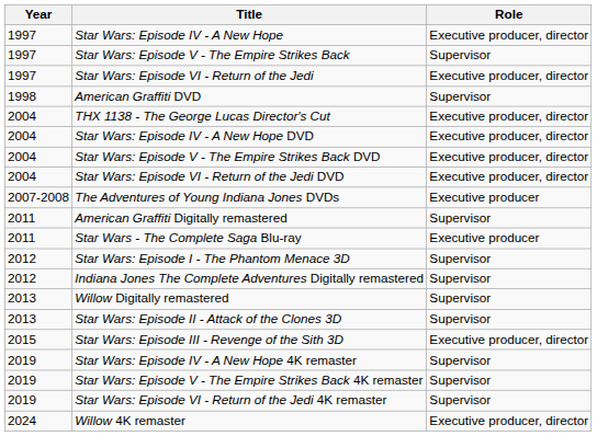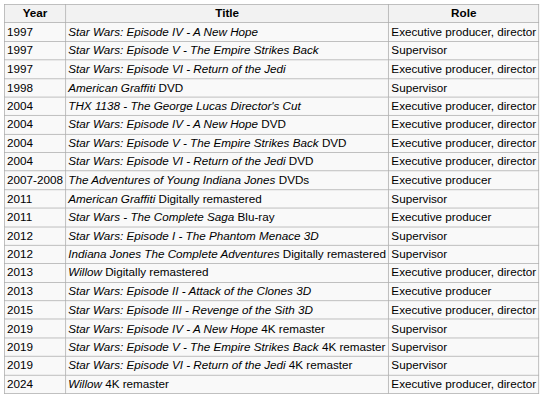 <table class="wikitable sortable">
 <tr>
 <th>Year</th>
 <th>Title</th>
 <th>Role</th>
 </tr>
 <tr>
 <td>1997</td>
 <td><em>Star Wars: Episode IV - A New Hope</em></td>
 <td>Executive producer, director</td>
 </tr>
 <tr>
 <td>1997</td>
 <td><em>Star Wars: Episode V - The Empire Strikes Back</em></td>
 <td>Supervisor</td>
 </tr>
 <tr>
 <td>1997</td>
 <td><em>Star Wars: Episode VI - Return of the Jedi</em></td>
 <td>Executive producer, director</td>
 </tr>
 <tr>
 <td>1998</td>
 <td><em>American Graffiti</em> DVD</td>
 <td>Supervisor</td>
 </tr>
 <tr>
 <td>2004</td>
 <td><em>THX 1138 - The George Lucas Director's Cut</em></td>
 <td>Executive producer, director</td>
 </tr>
 <tr>
 <td>2004</td>
 <td><em>Star Wars: Episode IV - A New Hope</em> DVD</td>
 <td>Executive producer, director</td>
 </tr>
 <tr>
 <td>2004</td>
 <td><em>Star Wars: Episode V - The Empire Strikes Back</em> DVD</td>
 <td>Executive producer, director</td>
 </tr>
 <tr>
 <td>2004</td>
 <td><em>Star Wars: Episode VI - Return of the Jedi</em> DVD</td>
 <td>Executive producer, director</td>
 </tr>
 <tr>
 <td>2007-2008</td>
 <td><em>The Adventures of Young Indiana Jones</em> DVDs</td>
 <td>Executive producer</td>
 </tr>
 <tr>
 <td>2011</td>
 <td><em>American Graffiti</em> Digitally remastered</td>
 <td>Supervisor</td>
 </tr>
 <tr>
 <td>2011</td>
 <td><em>Star Wars - The Complete Saga</em> Blu-ray</td>
 <td>Executive producer</td>
 </tr>
 <tr>
 <td>2012</td>
 <td><em>Star Wars: Episode I - The Phantom Menace 3D</em></td>
 <td>Supervisor</td>
 </tr>
 <tr>
 <td>2012</td>
 <td><em>Indiana Jones The Complete Adventures</em> Digitally remastered</td>
 <td>Supervisor</td>
 </tr>
 <tr>
 <td>2013</td>
 <td><em>Willow</em> Digitally remastered</td>
-<td>Supervisor</td>
+<td>Executive producer, director</td>
 </tr>
 <tr>
 <td>2013</td>
 <td><em>Star Wars: Episode II - Attack of the Clones 3D</em></td>
-<td>Supervisor</td>
+<td>Executive producer</td>
 </tr>
 <tr>
 <td>2015</td>
 <td><em>Star Wars: Episode III - Revenge of the Sith 3D</em></td>
 <td>Executive producer, director</td>
 </tr>
 <tr>
 <td>2019</td>
 <td><em>Star Wars: Episode IV - A New Hope</em> 4K remaster</td>
 <td>Supervisor</td>
 </tr>
 <tr>
 <td>2019</td>
 <td><em>Star Wars: Episode V - The Empire Strikes Back</em> 4K remaster</td>
 <td>Supervisor</td>
 </tr>
 <tr>
 <td>2019</td>
 <td><em>Star Wars: Episode VI - Return of the Jedi</em> 4K remaster</td>
 <td>Supervisor</td>
 </tr>
 <tr>
 <td>2024</td>
 <td><em>Willow</em> 4K remaster</td>
 <td>Executive producer, director</td>
 </tr>
 </table>
